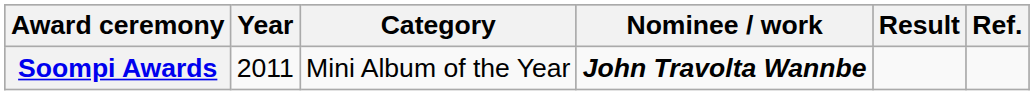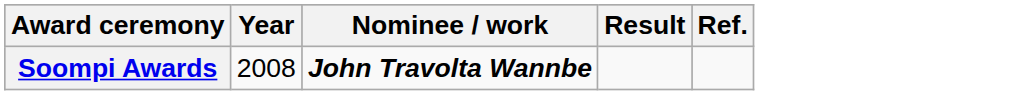 <table class="wikitable plainrowheaders">
 <tr>
 <th>Award ceremony</th>
 <th>Year</th>
-<th>Category</th>
 <th>Nominee / work</th>
 <th>Result</th>
 <th><abbr>Ref.</abbr></th>
 </tr>
 <tr>
 <th scope="row"><a href='#'>Soompi Awards</a></th>
-<td>2011</td>
-<td>Mini Album of the Year</td>
+<td>2008</td>
 <td><strong><em>John Travolta Wannbe</em></strong></td>
 <td></td>
 <td></td>
 </tr>
 </table>
